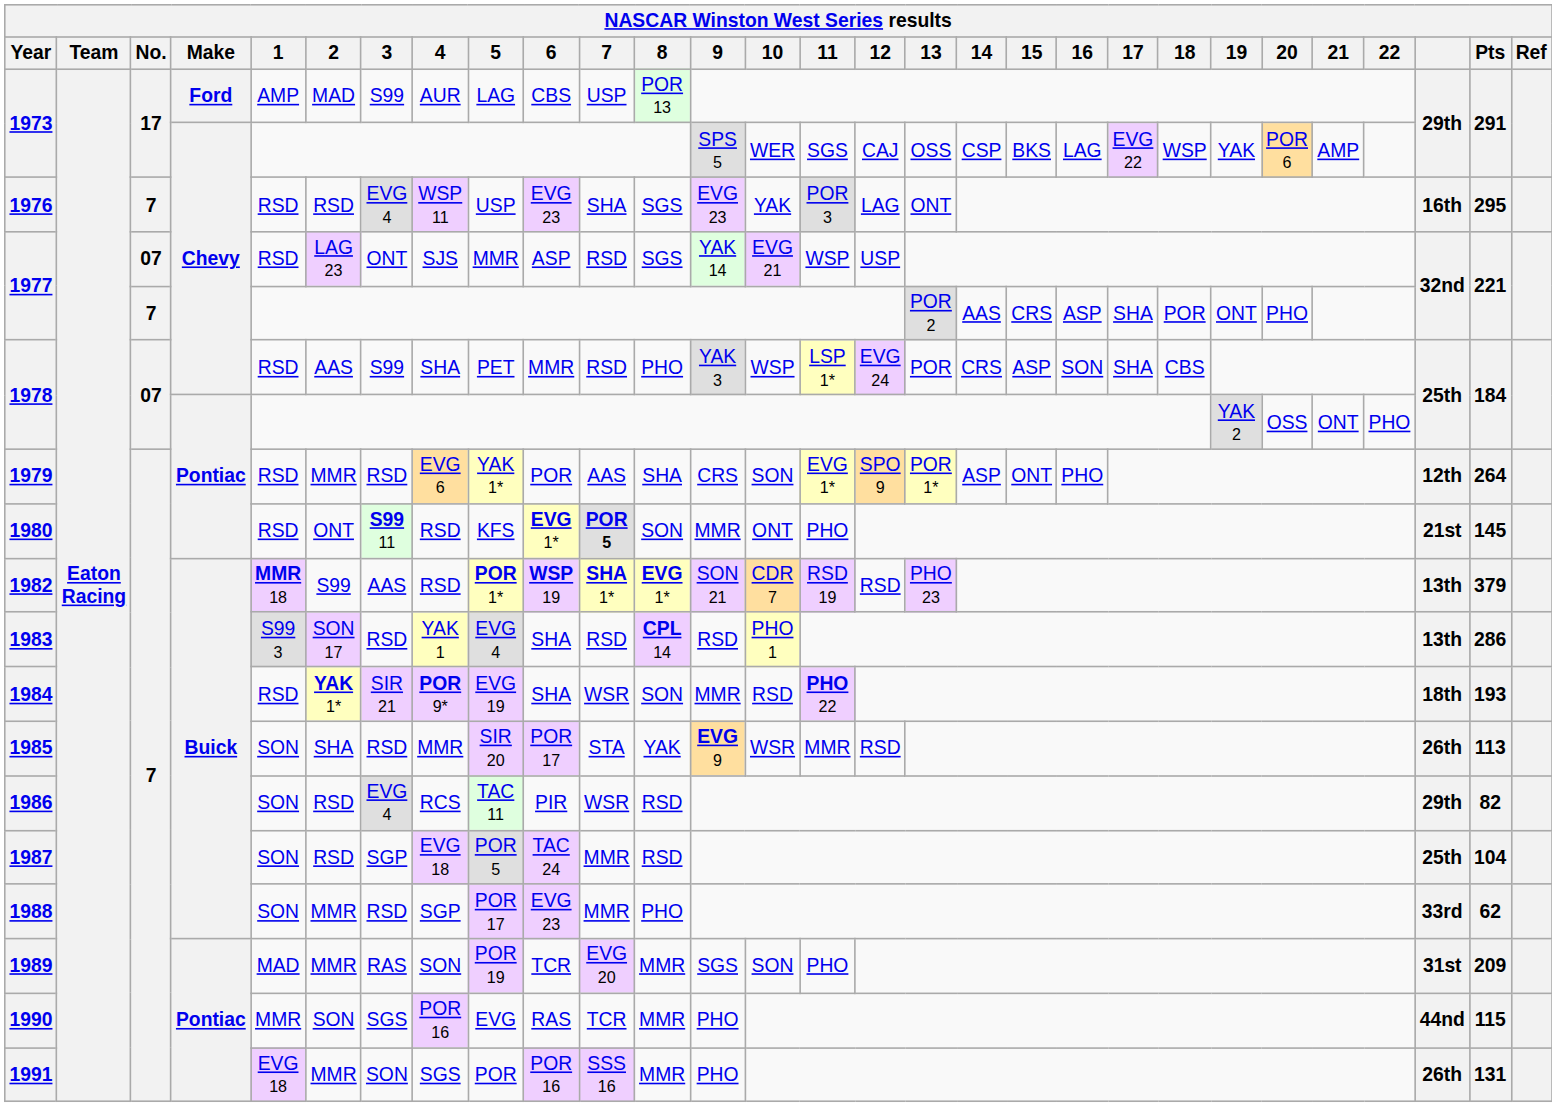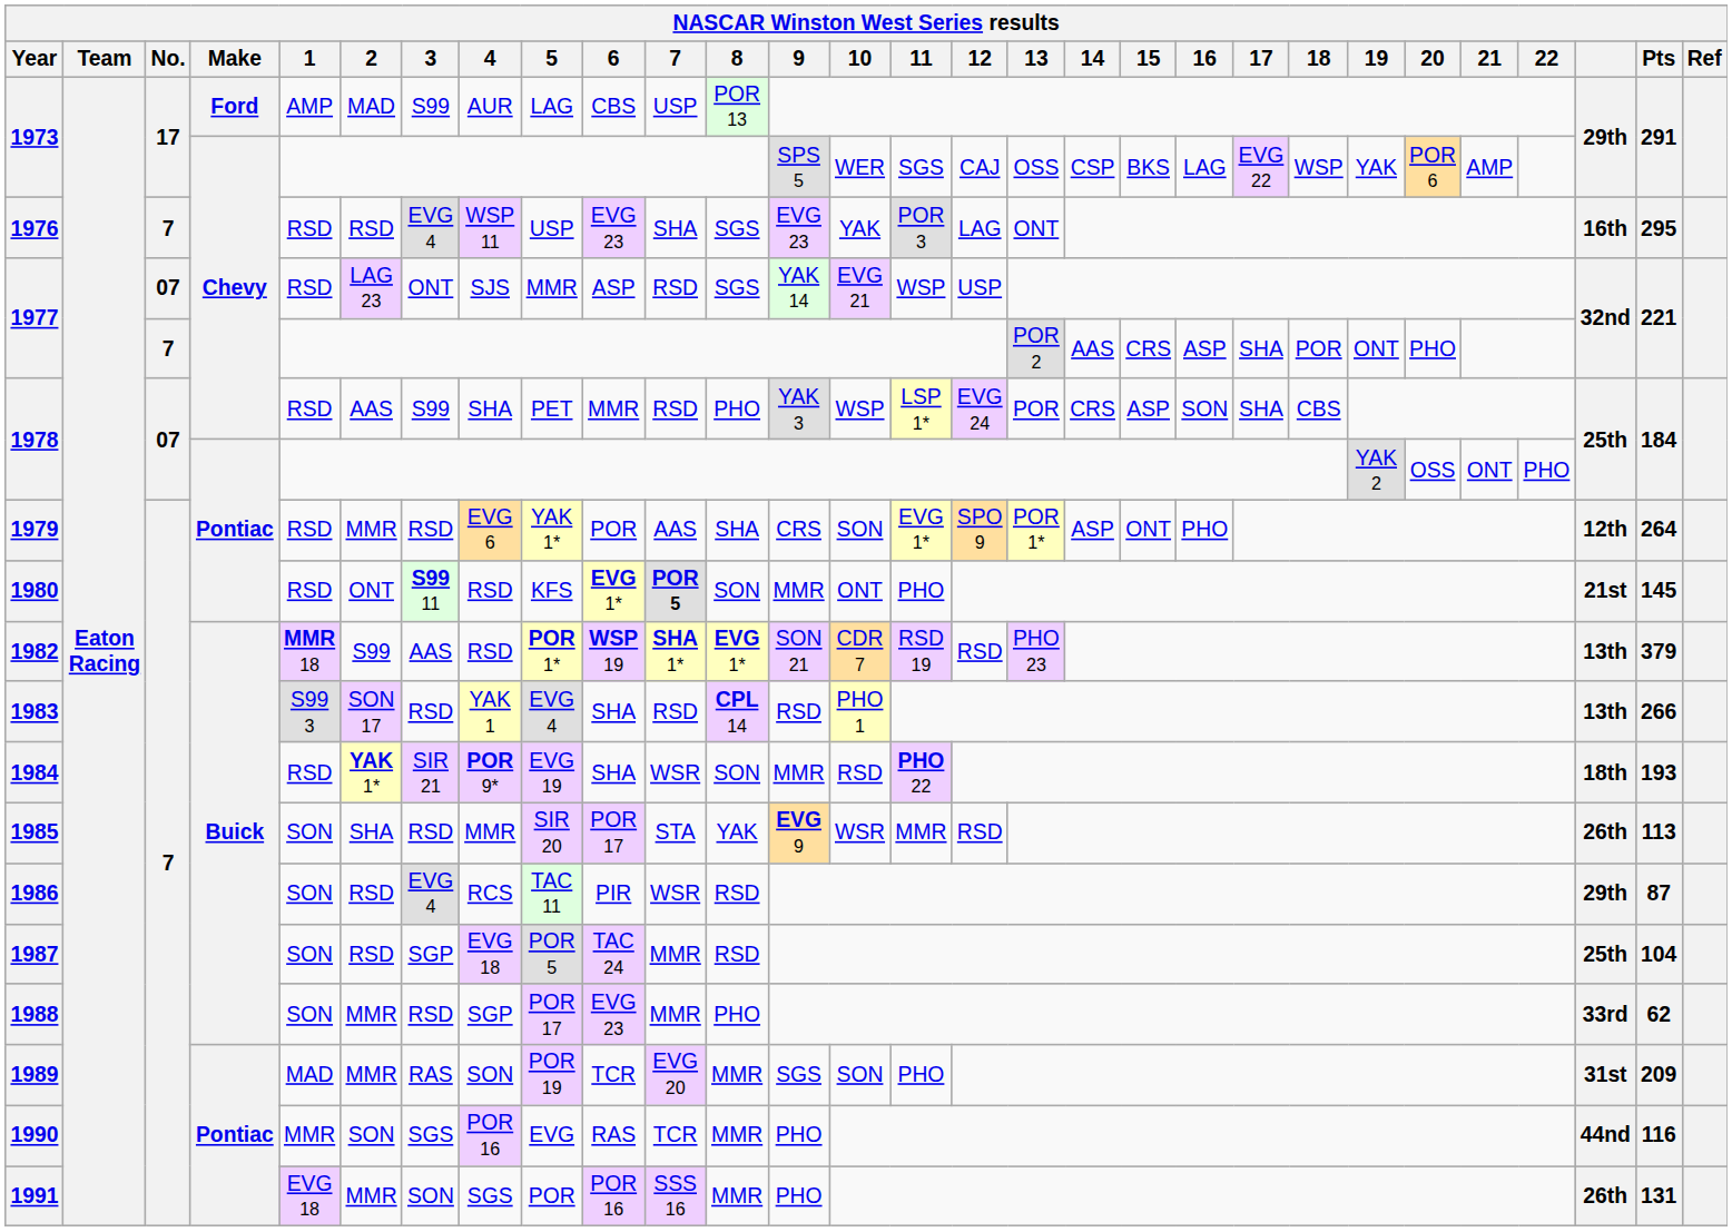 <table class="wikitable" style="text-align:center; font-size:75%">
 <tr>
 <th colspan="29"><a href='#'>NASCAR Winston West Series</a> results</th>
 </tr>
 <tr>
 <th>Year</th>
 <th>Team</th>
 <th>No.</th>
 <th>Make</th>
 <th>1</th>
 <th>2</th>
 <th>3</th>
 <th>4</th>
 <th>5</th>
 <th>6</th>
 <th>7</th>
 <th>8</th>
 <th>9</th>
 <th>10</th>
 <th>11</th>
 <th>12</th>
 <th>13</th>
 <th>14</th>
 <th>15</th>
 <th>16</th>
 <th>17</th>
 <th>18</th>
 <th>19</th>
 <th>20</th>
 <th>21</th>
 <th>22</th>
 <th></th>
 <th>Pts</th>
 <th>Ref</th>
 </tr>
 <tr>
 <th rowspan="2"><a href='#'>1973</a></th>
 <th rowspan="19"><a href='#'>Eaton Racing</a></th>
 <th rowspan="2">17</th>
 <th><a href='#'>Ford</a></th>
 <td><a href='#'>AMP</a></td>
 <td><a href='#'>MAD</a></td>
 <td><a href='#'>S99</a></td>
 <td><a href='#'>AUR</a></td>
 <td><a href='#'>LAG</a></td>
 <td><a href='#'>CBS</a></td>
 <td><a href='#'>USP</a></td>
 <td style="background:#DFFFDF"><a href='#'>POR</a><br><small>13</small></td>
 <td colspan="14"></td>
 <th rowspan="2">29th</th>
 <th rowspan="2">291</th>
 <th rowspan="2"></th>
 </tr>
 <tr>
 <th rowspan="5"><a href='#'>Chevy</a></th>
 <td colspan="8"></td>
 <td style="background:#DFDFDF"><a href='#'>SPS</a><br><small>5</small></td>
 <td><a href='#'>WER</a></td>
 <td><a href='#'>SGS</a></td>
 <td><a href='#'>CAJ</a></td>
 <td><a href='#'>OSS</a></td>
 <td><a href='#'>CSP</a></td>
 <td><a href='#'>BKS</a></td>
 <td><a href='#'>LAG</a></td>
 <td style="background:#EFCFFF"><a href='#'>EVG</a><br><small>22</small></td>
 <td><a href='#'>WSP</a></td>
 <td><a href='#'>YAK</a></td>
 <td style="background:#FFDF9F"><a href='#'>POR</a><br><small>6</small></td>
 <td><a href='#'>AMP</a></td>
 <td></td>
 </tr>
 <tr>
 <th><a href='#'>1976</a></th>
 <th>7</th>
 <td><a href='#'>RSD</a></td>
 <td><a href='#'>RSD</a></td>
 <td style="background:#DFDFDF"><a href='#'>EVG</a><br><small>4</small></td>
 <td style="background:#EFCFFF"><a href='#'>WSP</a><br><small>11</small></td>
 <td><a href='#'>USP</a></td>
 <td style="background:#EFCFFF"><a href='#'>EVG</a><br><small>23</small></td>
 <td><a href='#'>SHA</a></td>
 <td><a href='#'>SGS</a></td>
 <td style="background:#EFCFFF"><a href='#'>EVG</a><br><small>23</small></td>
 <td><a href='#'>YAK</a></td>
 <td style="background:#DFDFDF"><a href='#'>POR</a><br><small>3</small></td>
 <td><a href='#'>LAG</a></td>
 <td><a href='#'>ONT</a></td>
 <td colspan="9"></td>
 <th>16th</th>
 <th>295</th>
 <th></th>
 </tr>
 <tr>
 <th rowspan="2"><a href='#'>1977</a></th>
 <th>07</th>
 <td><a href='#'>RSD</a></td>
 <td style="background:#EFCFFF"><a href='#'>LAG</a><br><small>23</small></td>
 <td><a href='#'>ONT</a></td>
 <td><a href='#'>SJS</a></td>
 <td><a href='#'>MMR</a></td>
 <td><a href='#'>ASP</a></td>
 <td><a href='#'>RSD</a></td>
 <td><a href='#'>SGS</a></td>
 <td style="background:#DFFFDF"><a href='#'>YAK</a><br><small>14</small></td>
 <td style="background:#EFCFFF"><a href='#'>EVG</a><br><small>21</small></td>
 <td><a href='#'>WSP</a></td>
 <td><a href='#'>USP</a></td>
 <td colspan="10"></td>
 <th rowspan="2">32nd</th>
 <th rowspan="2">221</th>
 <th rowspan="2"></th>
 </tr>
 <tr>
 <th>7</th>
 <td colspan="12"></td>
 <td style="background:#DFDFDF"><a href='#'>POR</a><br><small>2</small></td>
 <td><a href='#'>AAS</a></td>
 <td><a href='#'>CRS</a></td>
 <td><a href='#'>ASP</a></td>
 <td><a href='#'>SHA</a></td>
 <td><a href='#'>POR</a></td>
 <td><a href='#'>ONT</a></td>
 <td><a href='#'>PHO</a></td>
 <td colspan="2"></td>
 </tr>
 <tr>
 <th rowspan="2"><a href='#'>1978</a></th>
 <th rowspan="2">07</th>
 <td><a href='#'>RSD</a></td>
 <td><a href='#'>AAS</a></td>
 <td><a href='#'>S99</a></td>
 <td><a href='#'>SHA</a></td>
 <td><a href='#'>PET</a></td>
 <td><a href='#'>MMR</a></td>
 <td><a href='#'>RSD</a></td>
 <td><a href='#'>PHO</a></td>
 <td style="background:#DFDFDF"><a href='#'>YAK</a><br><small>3</small></td>
 <td><a href='#'>WSP</a></td>
 <td style="background:#FFFFBF"><a href='#'>LSP</a><br><small>1*</small></td>
 <td style="background:#EFCFFF"><a href='#'>EVG</a><br><small>24</small></td>
 <td><a href='#'>POR</a></td>
 <td><a href='#'>CRS</a></td>
 <td><a href='#'>ASP</a></td>
 <td><a href='#'>SON</a></td>
 <td><a href='#'>SHA</a></td>
 <td><a href='#'>CBS</a></td>
 <td colspan="4"></td>
 <th rowspan="2">25th</th>
 <th rowspan="2">184</th>
 <th rowspan="2"></th>
 </tr>
 <tr>
 <th rowspan="3"><a href='#'>Pontiac</a></th>
 <td colspan="18"></td>
 <td style="background:#DFDFDF"><a href='#'>YAK</a><br><small>2</small></td>
 <td><a href='#'>OSS</a></td>
 <td><a href='#'>ONT</a></td>
 <td><a href='#'>PHO</a></td>
 </tr>
 <tr>
 <th><a href='#'>1979</a></th>
 <th rowspan="12">7</th>
 <td><a href='#'>RSD</a></td>
 <td><a href='#'>MMR</a></td>
 <td><a href='#'>RSD</a></td>
 <td style="background:#FFDF9F"><a href='#'>EVG</a><br><small>6</small></td>
 <td style="background:#FFFFBF"><a href='#'>YAK</a><br><small>1*</small></td>
 <td><a href='#'>POR</a></td>
 <td><a href='#'>AAS</a></td>
 <td><a href='#'>SHA</a></td>
 <td><a href='#'>CRS</a></td>
 <td><a href='#'>SON</a></td>
 <td style="background:#FFFFBF"><a href='#'>EVG</a><br><small>1*</small></td>
 <td style="background:#FFDF9F"><a href='#'>SPO</a><br><small>9</small></td>
 <td style="background:#FFFFBF"><a href='#'>POR</a><br><small>1*</small></td>
 <td><a href='#'>ASP</a></td>
 <td><a href='#'>ONT</a></td>
 <td><a href='#'>PHO</a></td>
 <td colspan="6"></td>
 <th>12th</th>
 <th>264</th>
 <th></th>
 </tr>
 <tr>
 <th><a href='#'>1980</a></th>
 <td><a href='#'>RSD</a></td>
 <td><a href='#'>ONT</a></td>
 <td style="background:#DFFFDF"><strong><a href='#'>S99</a><br></strong><small>11</small></td>
 <td><a href='#'>RSD</a></td>
 <td><a href='#'>KFS</a></td>
 <td style="background:#FFFFBF"><strong><a href='#'>EVG</a><br></strong><small>1*</small></td>
 <td style="background:#DFDFDF"><strong><a href='#'>POR</a><br><small>5</small></strong></td>
 <td><a href='#'>SON</a></td>
 <td><a href='#'>MMR</a></td>
 <td><a href='#'>ONT</a></td>
 <td><a href='#'>PHO</a></td>
 <td colspan="11"></td>
 <th>21st</th>
 <th>145</th>
 <th></th>
 </tr>
 <tr>
 <th><a href='#'>1982</a></th>
 <th rowspan="7"><a href='#'>Buick</a></th>
 <td style="background:#EFCFFF"><strong><a href='#'>MMR</a><br></strong><small>18</small></td>
 <td><a href='#'>S99</a></td>
 <td><a href='#'>AAS</a></td>
 <td><a href='#'>RSD</a></td>
 <td style="background:#FFFFBF"><strong><a href='#'>POR</a><br></strong><small>1*</small></td>
 <td style="background:#EFCFFF"><strong><a href='#'>WSP</a><br></strong><small>19</small></td>
 <td style="background:#FFFFBF"><strong><a href='#'>SHA</a><br></strong><small>1*</small></td>
 <td style="background:#FFFFBF"><strong><a href='#'>EVG</a><br></strong><small>1*</small></td>
 <td style="background:#EFCFFF"><a href='#'>SON</a><br><small>21</small></td>
 <td style="background:#FFDF9F"><a href='#'>CDR</a><br><small>7</small></td>
 <td style="background:#EFCFFF"><a href='#'>RSD</a><br><small>19</small></td>
 <td><a href='#'>RSD</a></td>
 <td style="background:#EFCFFF"><a href='#'>PHO</a><br><small>23</small></td>
 <td colspan="9"></td>
 <th>13th</th>
 <th>379</th>
 <th></th>
 </tr>
 <tr>
 <th><a href='#'>1983</a></th>
 <td style="background:#DFDFDF"><a href='#'>S99</a><br><small>3</small></td>
 <td style="background:#EFCFFF"><a href='#'>SON</a><br><small>17</small></td>
 <td><a href='#'>RSD</a></td>
 <td style="background:#FFFFBF"><a href='#'>YAK</a><br><small>1</small></td>
 <td style="background:#DFDFDF"><a href='#'>EVG</a><br><small>4</small></td>
 <td><a href='#'>SHA</a></td>
 <td><a href='#'>RSD</a></td>
 <td style="background:#EFCFFF"><strong><a href='#'>CPL</a><br></strong><small>14</small></td>
 <td><a href='#'>RSD</a></td>
 <td style="background:#FFFFBF"><a href='#'>PHO</a><br><small>1</small></td>
 <td colspan="12"></td>
 <th>13th</th>
-<th>286</th>
+<th>266</th>
 <th></th>
 </tr>
 <tr>
 <th><a href='#'>1984</a></th>
 <td><a href='#'>RSD</a></td>
 <td style="background:#FFFFBF"><strong><a href='#'>YAK</a><br></strong><small>1*</small></td>
 <td style="background:#EFCFFF"><a href='#'>SIR</a><br><small>21</small></td>
 <td style="background:#EFCFFF"><strong><a href='#'>POR</a><br></strong><small>9*</small></td>
 <td style="background:#EFCFFF"><a href='#'>EVG</a><br><small>19</small></td>
 <td><a href='#'>SHA</a></td>
 <td><a href='#'>WSR</a></td>
 <td><a href='#'>SON</a></td>
 <td><a href='#'>MMR</a></td>
 <td><a href='#'>RSD</a></td>
 <td style="background:#EFCFFF"><strong><a href='#'>PHO</a><br></strong><small>22</small></td>
 <td colspan="11"></td>
 <th>18th</th>
 <th>193</th>
 <th></th>
 </tr>
 <tr>
 <th><a href='#'>1985</a></th>
 <td><a href='#'>SON</a></td>
 <td><a href='#'>SHA</a></td>
 <td><a href='#'>RSD</a></td>
 <td><a href='#'>MMR</a></td>
 <td style="background:#EFCFFF"><a href='#'>SIR</a><br><small>20</small></td>
 <td style="background:#EFCFFF"><a href='#'>POR</a><br><small>17</small></td>
 <td><a href='#'>STA</a></td>
 <td><a href='#'>YAK</a></td>
 <td style="background:#FFDF9F"><strong><a href='#'>EVG</a><br></strong><small>9</small></td>
 <td><a href='#'>WSR</a></td>
 <td><a href='#'>MMR</a></td>
 <td><a href='#'>RSD</a></td>
 <td colspan="10"></td>
 <th>26th</th>
 <th>113</th>
 <th></th>
 </tr>
 <tr>
 <th><a href='#'>1986</a></th>
 <td><a href='#'>SON</a></td>
 <td><a href='#'>RSD</a></td>
 <td style="background:#DFDFDF"><a href='#'>EVG</a><br><small>4</small></td>
 <td><a href='#'>RCS</a></td>
 <td style="background:#DFFFDF"><a href='#'>TAC</a><br><small>11</small></td>
 <td><a href='#'>PIR</a></td>
 <td><a href='#'>WSR</a></td>
 <td><a href='#'>RSD</a></td>
 <td colspan="14"></td>
 <th>29th</th>
-<th>82</th>
+<th>87</th>
 <th></th>
 </tr>
 <tr>
 <th><a href='#'>1987</a></th>
 <td><a href='#'>SON</a></td>
 <td><a href='#'>RSD</a></td>
 <td><a href='#'>SGP</a></td>
 <td style="background:#EFCFFF"><a href='#'>EVG</a><br><small>18</small></td>
 <td style="background:#DFDFDF"><a href='#'>POR</a><br><small>5</small></td>
 <td style="background:#EFCFFF"><a href='#'>TAC</a><br><small>24</small></td>
 <td><a href='#'>MMR</a></td>
 <td><a href='#'>RSD</a></td>
 <td colspan="14"></td>
 <th>25th</th>
 <th>104</th>
 <th></th>
 </tr>
 <tr>
 <th><a href='#'>1988</a></th>
 <td><a href='#'>SON</a></td>
 <td><a href='#'>MMR</a></td>
 <td><a href='#'>RSD</a></td>
 <td><a href='#'>SGP</a></td>
 <td style="background:#EFCFFF"><a href='#'>POR</a><br><small>17</small></td>
 <td style="background:#EFCFFF"><a href='#'>EVG</a><br><small>23</small></td>
 <td><a href='#'>MMR</a></td>
 <td><a href='#'>PHO</a></td>
 <td colspan="14"></td>
 <th>33rd</th>
 <th>62</th>
 <th></th>
 </tr>
 <tr>
 <th><a href='#'>1989</a></th>
 <th rowspan="3"><a href='#'>Pontiac</a></th>
 <td><a href='#'>MAD</a></td>
 <td><a href='#'>MMR</a></td>
 <td><a href='#'>RAS</a></td>
 <td><a href='#'>SON</a></td>
 <td style="background:#EFCFFF"><a href='#'>POR</a><br><small>19</small></td>
 <td><a href='#'>TCR</a></td>
 <td style="background:#EFCFFF"><a href='#'>EVG</a><br><small>20</small></td>
 <td><a href='#'>MMR</a></td>
 <td><a href='#'>SGS</a></td>
 <td><a href='#'>SON</a></td>
 <td><a href='#'>PHO</a></td>
 <td colspan="11"></td>
 <th>31st</th>
 <th>209</th>
 <th></th>
 </tr>
 <tr>
 <th><a href='#'>1990</a></th>
 <td><a href='#'>MMR</a></td>
 <td><a href='#'>SON</a></td>
 <td><a href='#'>SGS</a></td>
 <td style="background:#EFCFFF"><a href='#'>POR</a><br><small>16</small></td>
 <td><a href='#'>EVG</a></td>
 <td><a href='#'>RAS</a></td>
 <td><a href='#'>TCR</a></td>
 <td><a href='#'>MMR</a></td>
 <td><a href='#'>PHO</a></td>
 <td colspan="13"></td>
 <th>44nd</th>
-<th>115</th>
+<th>116</th>
 <th></th>
 </tr>
 <tr>
 <th><a href='#'>1991</a></th>
 <td style="background:#EFCFFF"><a href='#'>EVG</a><br><small>18</small></td>
 <td><a href='#'>MMR</a></td>
 <td><a href='#'>SON</a></td>
 <td><a href='#'>SGS</a></td>
 <td><a href='#'>POR</a></td>
 <td style="background:#EFCFFF"><a href='#'>POR</a><br><small>16</small></td>
 <td style="background:#EFCFFF"><a href='#'>SSS</a><br><small>16</small></td>
 <td><a href='#'>MMR</a></td>
 <td><a href='#'>PHO</a></td>
 <td colspan="13"></td>
 <th>26th</th>
 <th>131</th>
 <th></th>
 </tr>
 </table>
